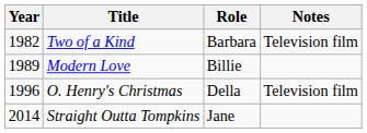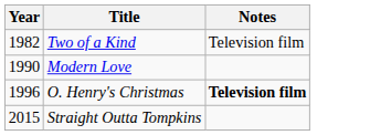 <table class="wikitable sortable">
 <tr>
 <th>Year</th>
 <th>Title</th>
-<th>Role</th>
 <th>Notes</th>
 </tr>
 <tr>
 <td>1982</td>
 <td><em><a href='#'>Two of a Kind</a></em></td>
-<td>Barbara</td>
 <td>Television film</td>
 </tr>
 <tr>
-<td>1989</td>
+<td>1990</td>
 <td><em><a href='#'>Modern Love</a></em></td>
-<td>Billie</td>
 <td></td>
 </tr>
 <tr>
 <td>1996</td>
 <td><em>O. Henry's Christmas</em></td>
-<td>Della</td>
-<td>Television film</td>
+<td><strong>Television film</strong></td>
 </tr>
 <tr>
-<td>2014</td>
+<td>2015</td>
 <td><em>Straight Outta Tompkins</em></td>
-<td>Jane</td>
 <td></td>
 </tr>
 </table>
